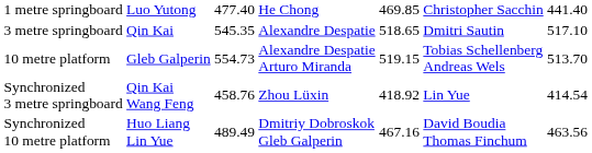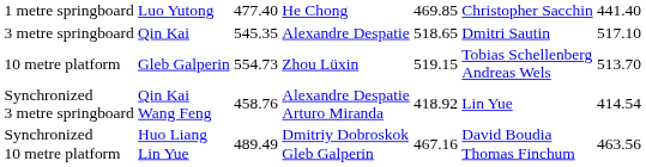 <table>
 <tr>
 <td>1 metre springboard<br></td>
 <td><a href='#'>Luo Yutong</a><br></td>
 <td>477.40</td>
 <td><a href='#'>He Chong</a><br></td>
 <td>469.85</td>
 <td><a href='#'>Christopher Sacchin</a><br></td>
 <td>441.40</td>
 </tr>
 <tr>
 <td>3 metre springboard<br></td>
 <td><a href='#'>Qin Kai</a><br></td>
 <td>545.35</td>
 <td><a href='#'>Alexandre Despatie</a><br></td>
 <td>518.65</td>
 <td><a href='#'>Dmitri Sautin</a><br></td>
 <td>517.10</td>
 </tr>
 <tr>
 <td>10 metre platform<br></td>
 <td><a href='#'>Gleb Galperin</a><br></td>
 <td>554.73</td>
-<td><a href='#'>Alexandre Despatie</a><br><a href='#'>Arturo Miranda</a><br></td>
+<td><a href='#'>Zhou Lüxin</a><br></td>
 <td>519.15</td>
 <td><a href='#'>Tobias Schellenberg</a><br><a href='#'>Andreas Wels</a><br></td>
 <td>513.70</td>
 </tr>
 <tr>
 <td>Synchronized<br>3 metre springboard<br></td>
 <td><a href='#'>Qin Kai</a><br><a href='#'>Wang Feng</a><br></td>
 <td>458.76</td>
-<td><a href='#'>Zhou Lüxin</a><br></td>
+<td><a href='#'>Alexandre Despatie</a><br><a href='#'>Arturo Miranda</a><br></td>
 <td>418.92</td>
 <td><a href='#'>Lin Yue</a><br></td>
 <td>414.54</td>
 </tr>
 <tr>
 <td>Synchronized<br>10 metre platform<br></td>
 <td><a href='#'>Huo Liang</a><br><a href='#'>Lin Yue</a><br></td>
 <td>489.49</td>
 <td><a href='#'>Dmitriy Dobroskok</a><br><a href='#'>Gleb Galperin</a><br></td>
 <td>467.16</td>
 <td><a href='#'>David Boudia</a><br><a href='#'>Thomas Finchum</a><br></td>
 <td>463.56</td>
 </tr>
 </table>
